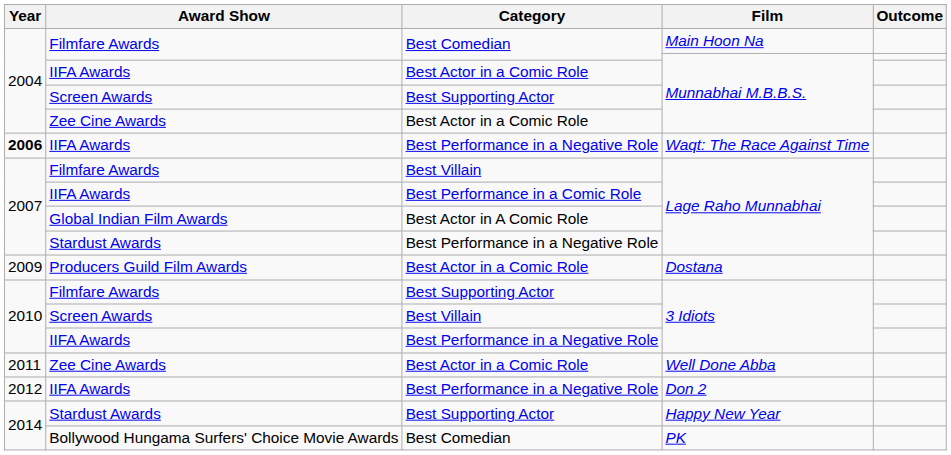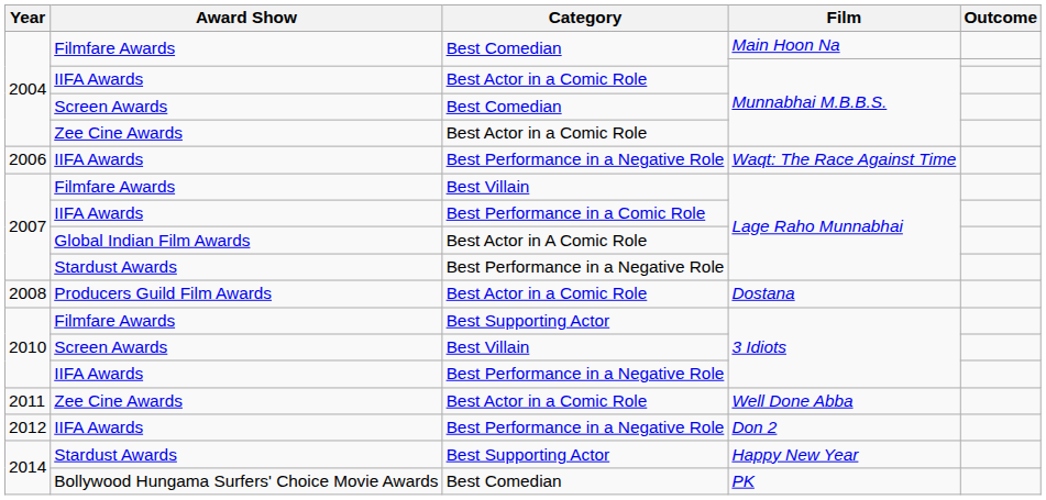 <table class="wikitable sortable">
 <tr>
 <th>Year</th>
 <th>Award Show</th>
 <th>Category</th>
 <th>Film</th>
 <th>Outcome</th>
 </tr>
 <tr>
 <td rowspan="5">2004</td>
 <td rowspan="2"><a href='#'>Filmfare Awards</a></td>
 <td rowspan="2"><a href='#'>Best Comedian</a></td>
 <td><em><a href='#'>Main Hoon Na</a></em></td>
 <td></td>
 </tr>
 <tr>
 <td rowspan="4"><em><a href='#'>Munnabhai M.B.B.S.</a></em></td>
 <td></td>
 </tr>
 <tr>
 <td><a href='#'>IIFA Awards</a></td>
 <td><a href='#'>Best Actor in a Comic Role</a></td>
 <td></td>
 </tr>
 <tr>
 <td><a href='#'>Screen Awards</a></td>
-<td><a href='#'>Best Supporting Actor</a></td>
+<td><a href='#'>Best Comedian</a></td>
 <td></td>
 </tr>
 <tr>
 <td><a href='#'>Zee Cine Awards</a></td>
 <td>Best Actor in a Comic Role</td>
 <td></td>
 </tr>
 <tr>
-<td><strong>2006</strong></td>
+<td>2006</td>
 <td><a href='#'>IIFA Awards</a></td>
 <td><a href='#'>Best Performance in a Negative Role</a></td>
 <td><em><a href='#'>Waqt: The Race Against Time</a></em></td>
 <td></td>
 </tr>
 <tr>
 <td rowspan="4">2007</td>
 <td><a href='#'>Filmfare Awards</a></td>
 <td><a href='#'>Best Villain</a></td>
 <td rowspan="4"><em><a href='#'>Lage Raho Munnabhai</a></em></td>
 <td></td>
 </tr>
 <tr>
 <td><a href='#'>IIFA Awards</a></td>
 <td><a href='#'>Best Performance in a Comic Role</a></td>
 <td></td>
 </tr>
 <tr>
 <td><a href='#'>Global Indian Film Awards</a></td>
 <td>Best Actor in A Comic Role</td>
 <td></td>
 </tr>
 <tr>
 <td><a href='#'>Stardust Awards</a></td>
 <td>Best Performance in a Negative Role</td>
 <td></td>
 </tr>
 <tr>
-<td>2009</td>
+<td>2008</td>
 <td><a href='#'>Producers Guild Film Awards</a></td>
 <td><a href='#'>Best Actor in a Comic Role</a></td>
 <td><em><a href='#'>Dostana</a></em></td>
 <td></td>
 </tr>
 <tr>
 <td rowspan="3">2010</td>
 <td><a href='#'>Filmfare Awards</a></td>
 <td><a href='#'>Best Supporting Actor</a></td>
 <td rowspan="3"><em><a href='#'>3 Idiots</a></em></td>
 <td></td>
 </tr>
 <tr>
 <td><a href='#'>Screen Awards</a></td>
 <td><a href='#'>Best Villain</a></td>
 <td></td>
 </tr>
 <tr>
 <td><a href='#'>IIFA Awards</a></td>
 <td><a href='#'>Best Performance in a Negative Role</a></td>
 <td></td>
 </tr>
 <tr>
 <td>2011</td>
 <td><a href='#'>Zee Cine Awards</a></td>
 <td><a href='#'>Best Actor in a Comic Role</a></td>
 <td><em><a href='#'>Well Done Abba</a></em></td>
 <td></td>
 </tr>
 <tr>
 <td>2012</td>
 <td><a href='#'>IIFA Awards</a></td>
 <td><a href='#'>Best Performance in a Negative Role</a></td>
 <td><em><a href='#'>Don 2</a></em></td>
 <td></td>
 </tr>
 <tr>
 <td rowspan="2">2014</td>
 <td><a href='#'>Stardust Awards</a></td>
 <td><a href='#'>Best Supporting Actor</a></td>
 <td><em><a href='#'>Happy New Year</a></em></td>
 <td></td>
 </tr>
 <tr>
 <td>Bollywood Hungama Surfers' Choice Movie Awards</td>
 <td>Best Comedian</td>
 <td><em><a href='#'>PK</a></em></td>
 <td></td>
 </tr>
 </table>
